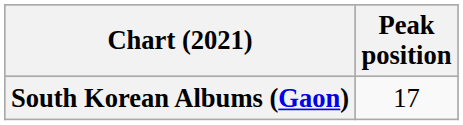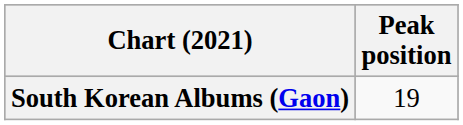 <table class="wikitable plainrowheaders">
 <tr>
 <th>Chart (2021)</th>
 <th>Peak<br>position</th>
 </tr>
 <tr>
 <th scope="row">South Korean Albums (<a href='#'>Gaon</a>)</th>
-<td align="center">17</td>
+<td align="center">19</td>
 </tr>
 </table>
